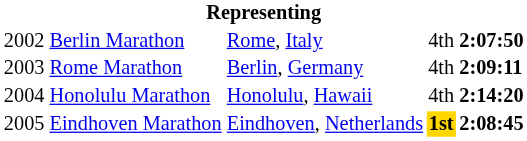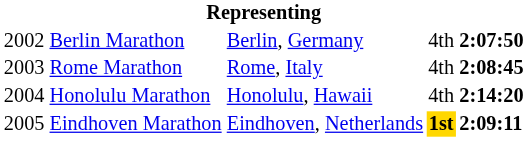 <table>
 <tr>
 <th colspan="5">Representing </th>
 </tr>
 <tr>
 <td>2002</td>
 <td><a href='#'>Berlin Marathon</a></td>
-<td><a href='#'>Rome</a>, <a href='#'>Italy</a></td>
+<td><a href='#'>Berlin</a>, <a href='#'>Germany</a></td>
 <td align="center">4th</td>
 <td><strong>2:07:50</strong></td>
 </tr>
 <tr>
 <td>2003</td>
 <td><a href='#'>Rome Marathon</a></td>
-<td><a href='#'>Berlin</a>, <a href='#'>Germany</a></td>
+<td><a href='#'>Rome</a>, <a href='#'>Italy</a></td>
 <td align="center">4th</td>
-<td><strong>2:09:11</strong></td>
+<td><strong>2:08:45</strong></td>
 </tr>
 <tr>
 <td>2004</td>
 <td><a href='#'>Honolulu Marathon</a></td>
 <td><a href='#'>Honolulu</a>, <a href='#'>Hawaii</a></td>
 <td align="center">4th</td>
 <td><strong>2:14:20</strong></td>
 </tr>
 <tr>
 <td>2005</td>
 <td><a href='#'>Eindhoven Marathon</a></td>
 <td><a href='#'>Eindhoven</a>, <a href='#'>Netherlands</a></td>
 <td bgcolor="gold" align="center"><strong>1st</strong></td>
-<td><strong>2:08:45</strong></td>
+<td><strong>2:09:11</strong></td>
 </tr>
 </table>
